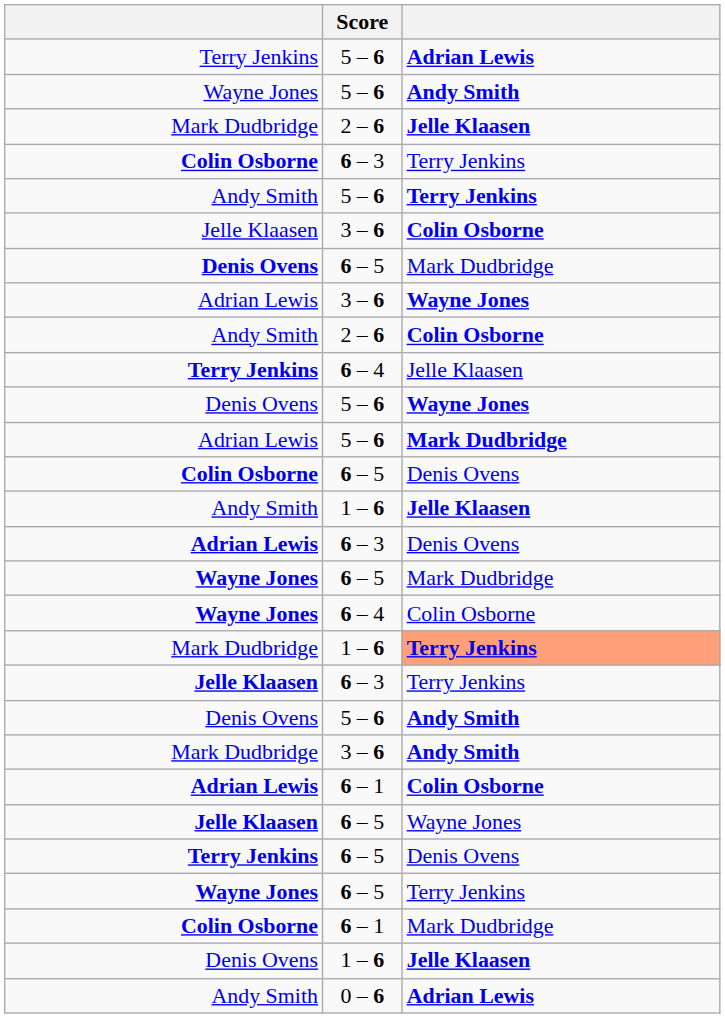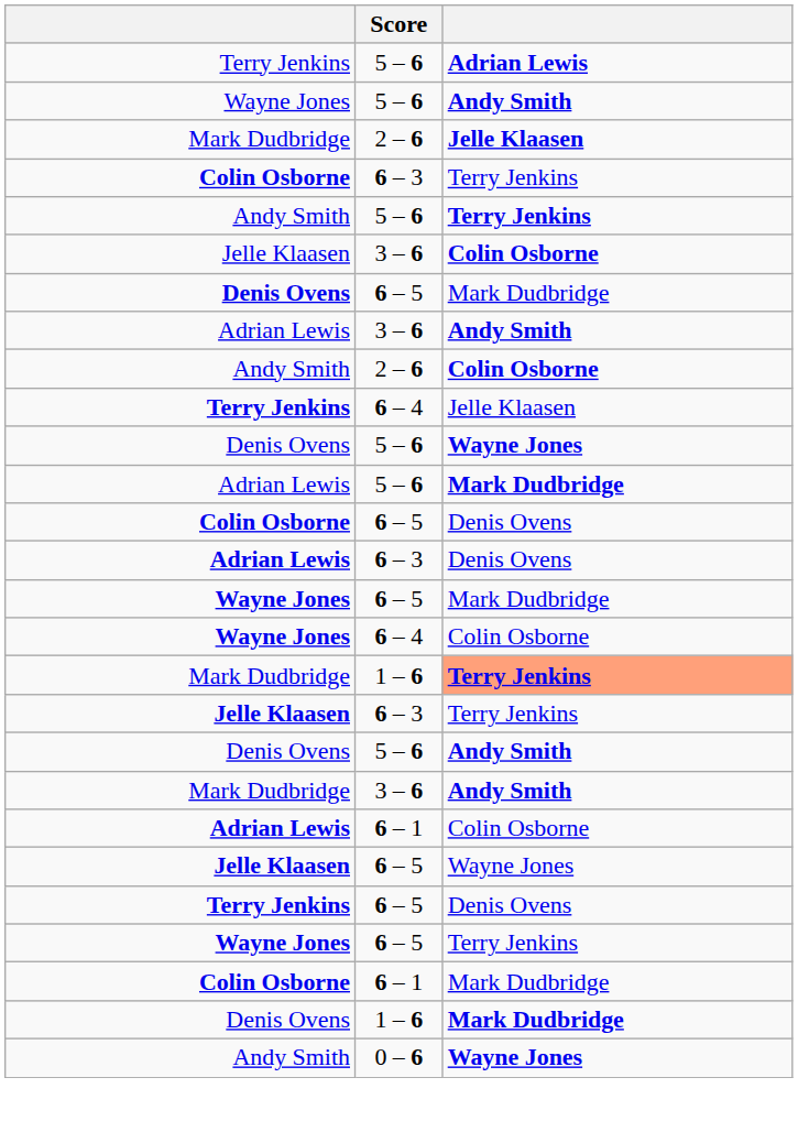 <table class=wikitable style="text-align:center">
 <tr>
 <th width=225></th>
 <th width=50>Score</th>
 <th width=225></th>
 </tr>
 <tr align=left>
 <td align=right><a href='#'>Terry Jenkins</a> </td>
 <td align=center>5 – <strong>6</strong></td>
 <td> <strong><a href='#'>Adrian Lewis</a></strong></td>
 </tr>
 <tr align=left>
 <td align=right><a href='#'>Wayne Jones</a> </td>
 <td align=center>5 – <strong>6</strong></td>
 <td> <strong><a href='#'>Andy Smith</a></strong></td>
 </tr>
 <tr align=left>
 <td align=right><a href='#'>Mark Dudbridge</a> </td>
 <td align=center>2 – <strong>6</strong></td>
 <td> <strong><a href='#'>Jelle Klaasen</a></strong></td>
 </tr>
 <tr align=left>
 <td align=right><strong><a href='#'>Colin Osborne</a></strong> </td>
 <td align=center><strong>6</strong> – 3</td>
 <td> <a href='#'>Terry Jenkins</a></td>
 </tr>
 <tr align=left>
 <td align=right><a href='#'>Andy Smith</a> </td>
 <td align=center>5 – <strong>6</strong></td>
 <td> <strong><a href='#'>Terry Jenkins</a></strong></td>
 </tr>
 <tr align=left>
 <td align=right><a href='#'>Jelle Klaasen</a> </td>
 <td align=center>3 – <strong>6</strong></td>
 <td> <strong><a href='#'>Colin Osborne</a></strong></td>
 </tr>
 <tr align=left>
 <td align=right><strong><a href='#'>Denis Ovens</a></strong> </td>
 <td align=center><strong>6</strong> – 5</td>
 <td> <a href='#'>Mark Dudbridge</a></td>
 </tr>
 <tr align=left>
 <td align=right><a href='#'>Adrian Lewis</a> </td>
 <td align=center>3 – <strong>6</strong></td>
-<td> <strong><a href='#'>Wayne Jones</a></strong></td>
+<td> <strong><a href='#'>Andy Smith</a></strong></td>
 </tr>
 <tr align=left>
 <td align=right><a href='#'>Andy Smith</a> </td>
 <td align=center>2 – <strong>6</strong></td>
 <td> <strong><a href='#'>Colin Osborne</a></strong></td>
 </tr>
 <tr align=left>
 <td align=right><strong><a href='#'>Terry Jenkins</a></strong> </td>
 <td align=center><strong>6</strong> – 4</td>
 <td> <a href='#'>Jelle Klaasen</a></td>
 </tr>
 <tr align=left>
 <td align=right><a href='#'>Denis Ovens</a> </td>
 <td align=center>5 – <strong>6</strong></td>
 <td> <strong><a href='#'>Wayne Jones</a></strong></td>
 </tr>
 <tr align=left>
 <td align=right><a href='#'>Adrian Lewis</a> </td>
 <td align=center>5 – <strong>6</strong></td>
 <td> <strong><a href='#'>Mark Dudbridge</a></strong></td>
 </tr>
 <tr align=left>
 <td align=right><strong><a href='#'>Colin Osborne</a></strong> </td>
 <td align=center><strong>6</strong> – 5</td>
 <td> <a href='#'>Denis Ovens</a></td>
-</tr>
-<tr align=left>
-<td align=right><a href='#'>Andy Smith</a> </td>
-<td align=center>1 – <strong>6</strong></td>
-<td> <strong><a href='#'>Jelle Klaasen</a></strong></td>
 </tr>
 <tr align=left>
 <td align=right><strong><a href='#'>Adrian Lewis</a></strong> </td>
 <td align=center><strong>6</strong> – 3</td>
 <td> <a href='#'>Denis Ovens</a></td>
 </tr>
 <tr align=left>
 <td align=right><strong><a href='#'>Wayne Jones</a></strong> </td>
 <td align=center><strong>6</strong> – 5</td>
 <td> <a href='#'>Mark Dudbridge</a></td>
 </tr>
 <tr align=left>
 <td align=right><strong><a href='#'>Wayne Jones</a></strong> </td>
 <td align=center><strong>6</strong> – 4</td>
 <td> <a href='#'>Colin Osborne</a></td>
 </tr>
 <tr align=left>
 <td align=right><a href='#'>Mark Dudbridge</a> </td>
 <td align=center>1 – <strong>6</strong></td>
 <td style="background: lightsalmon;"> <strong><a href='#'>Terry Jenkins</a></strong></td>
 </tr>
 <tr align=left>
 <td align=right><strong><a href='#'>Jelle Klaasen</a></strong> </td>
 <td align=center><strong>6</strong> – 3</td>
 <td> <a href='#'>Terry Jenkins</a></td>
 </tr>
 <tr align=left>
 <td align=right><a href='#'>Denis Ovens</a> </td>
 <td align=center>5 – <strong>6</strong></td>
 <td> <strong><a href='#'>Andy Smith</a></strong></td>
 </tr>
 <tr align=left>
 <td align=right><a href='#'>Mark Dudbridge</a> </td>
 <td align=center>3 – <strong>6</strong></td>
 <td> <strong><a href='#'>Andy Smith</a></strong></td>
 </tr>
 <tr align=left>
 <td align=right><strong><a href='#'>Adrian Lewis</a></strong> </td>
 <td align=center><strong>6</strong> – 1</td>
-<td><strong> <a href='#'>Colin Osborne</a></strong></td>
+<td> <a href='#'>Colin Osborne</a></td>
 </tr>
 <tr align=left>
 <td align=right><strong><a href='#'>Jelle Klaasen</a></strong> </td>
 <td align=center><strong>6</strong> – 5</td>
 <td> <a href='#'>Wayne Jones</a></td>
 </tr>
 <tr align=left>
 <td align=right><strong><a href='#'>Terry Jenkins</a></strong> </td>
 <td align=center><strong>6</strong> – 5</td>
 <td> <a href='#'>Denis Ovens</a></td>
 </tr>
 <tr align=left>
 <td align=right><strong><a href='#'>Wayne Jones</a></strong> </td>
 <td align=center><strong>6</strong> – 5</td>
 <td> <a href='#'>Terry Jenkins</a></td>
 </tr>
 <tr align=left>
 <td align=right><strong><a href='#'>Colin Osborne</a></strong> </td>
 <td align=center><strong>6</strong> – 1</td>
 <td> <a href='#'>Mark Dudbridge</a></td>
 </tr>
 <tr align=left>
 <td align=right><a href='#'>Denis Ovens</a> </td>
 <td align=center>1 – <strong>6</strong></td>
-<td> <strong><a href='#'>Jelle Klaasen</a></strong></td>
+<td> <strong><a href='#'>Mark Dudbridge</a></strong></td>
 </tr>
 <tr align=left>
 <td align=right><a href='#'>Andy Smith</a> </td>
 <td align=center>0 – <strong>6</strong></td>
-<td> <strong><a href='#'>Adrian Lewis</a></strong></td>
+<td> <strong><a href='#'>Wayne Jones</a></strong></td>
 </tr>
 </table>
